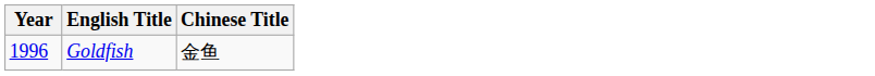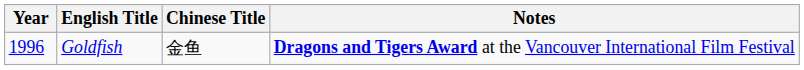 <table class="wikitable">
 <tr>
 <th align="left" valign="top" width="40">Year</th>
 <th align="left" valign="top">English Title</th>
 <th align="left" valign="top">Chinese Title</th>
+<th align="left" valign="top">Notes</th>
 </tr>
 <tr>
 <td align="left" valign="top"><a href='#'>1996</a></td>
 <td align="left" valign="top"><em><a href='#'>Goldfish</a></em></td>
 <td align="left" valign="top">金鱼</td>
+<td align="left" valign="top"><strong><a href='#'>Dragons and Tigers Award</a></strong> at the <a href='#'>Vancouver International Film Festival</a></td>
 </tr>
 </table>
